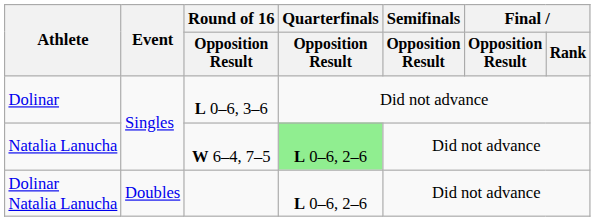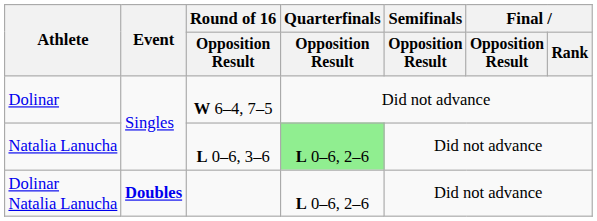 <table class="wikitable" style="font-size:90%;">
 <tr>
 <th rowspan=2>Athlete</th>
 <th rowspan=2>Event</th>
 <th>Round of 16</th>
 <th>Quarterfinals</th>
 <th>Semifinals</th>
 <th colspan=2>Final / </th>
 </tr>
 <tr style="font-size:95%">
 <th>Opposition<br>Result</th>
 <th>Opposition<br>Result</th>
 <th>Opposition<br>Result</th>
 <th>Opposition<br>Result</th>
 <th>Rank</th>
 </tr>
 <tr align=center>
 <td align=left><a href='#'> Dolinar</a></td>
 <td rowspan=2 align=left><a href='#'>Singles</a></td>
-<td><br><strong>L</strong> 0–6, 3–6</td>
+<td><br><strong>W</strong> 6–4, 7–5</td>
 <td colspan=4>Did not advance</td>
 </tr>
 <tr align=center>
 <td align=left><a href='#'>Natalia Lanucha</a></td>
-<td><br><strong>W</strong> 6–4, 7–5</td>
+<td><br><strong>L</strong> 0–6, 3–6</td>
 <td style="background: lightgreen;"><br><strong>L</strong> 0–6, 2–6</td>
 <td colspan=3>Did not advance</td>
 </tr>
 <tr align=center>
 <td align=left><a href='#'> Dolinar</a><br><a href='#'>Natalia Lanucha</a></td>
-<td align=left><a href='#'>Doubles</a></td>
+<td align=left><strong><a href='#'>Doubles</a></strong></td>
 <td></td>
 <td><br><strong>L</strong> 0–6, 2–6</td>
 <td colspan=3>Did not advance</td>
 </tr>
 </table>
